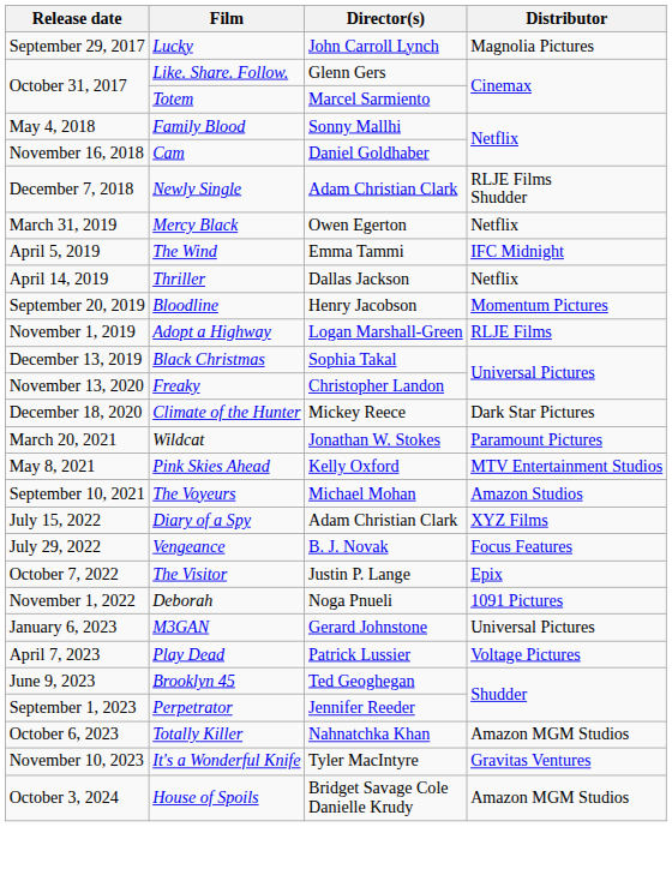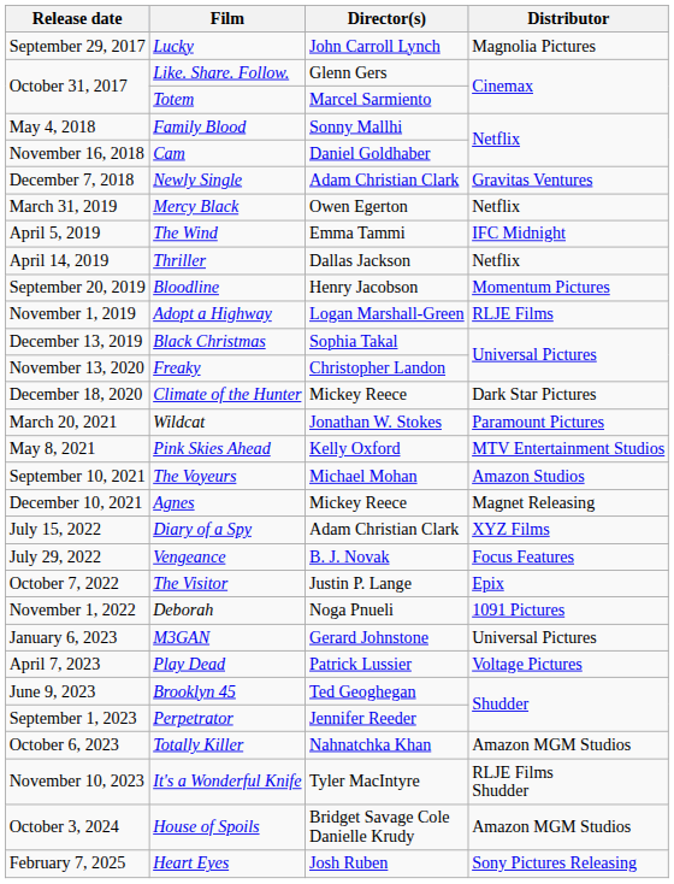 <table class="wikitable">
 <tr style="background:#b0c4de; text-align:center;">
 <th>Release date</th>
 <th>Film</th>
 <th>Director(s)</th>
 <th>Distributor</th>
 </tr>
 <tr>
 <td>September 29, 2017</td>
 <td><em><a href='#'>Lucky</a></em></td>
 <td><a href='#'>John Carroll Lynch</a></td>
 <td>Magnolia Pictures</td>
 </tr>
 <tr>
 <td rowspan="2">October 31, 2017</td>
 <td><em><a href='#'>Like. Share. Follow.</a></em></td>
 <td>Glenn Gers</td>
 <td rowspan="2"><a href='#'>Cinemax</a></td>
 </tr>
 <tr>
 <td><em><a href='#'>Totem</a></em></td>
 <td><a href='#'>Marcel Sarmiento</a></td>
 </tr>
 <tr>
 <td>May 4, 2018</td>
 <td><em><a href='#'>Family Blood</a></em></td>
 <td><a href='#'>Sonny Mallhi</a></td>
 <td rowspan="2"><a href='#'>Netflix</a></td>
 </tr>
 <tr>
 <td>November 16, 2018</td>
 <td><em><a href='#'>Cam</a></em></td>
 <td><a href='#'>Daniel Goldhaber</a></td>
 </tr>
 <tr>
 <td>December 7, 2018</td>
 <td><em><a href='#'>Newly Single</a></em></td>
 <td><a href='#'>Adam Christian Clark</a></td>
-<td>RLJE Films<br>Shudder</td>
+<td><a href='#'>Gravitas Ventures</a></td>
 </tr>
 <tr>
 <td>March 31, 2019</td>
 <td><em><a href='#'>Mercy Black</a></em></td>
 <td>Owen Egerton</td>
 <td>Netflix</td>
 </tr>
 <tr>
 <td>April 5, 2019</td>
 <td><em><a href='#'>The Wind</a></em></td>
 <td>Emma Tammi</td>
 <td><a href='#'>IFC Midnight</a></td>
 </tr>
 <tr>
 <td>April 14, 2019</td>
 <td><em><a href='#'>Thriller</a></em></td>
 <td>Dallas Jackson</td>
 <td>Netflix</td>
 </tr>
 <tr>
 <td>September 20, 2019</td>
 <td><em><a href='#'>Bloodline</a></em></td>
 <td>Henry Jacobson</td>
 <td><a href='#'>Momentum Pictures</a></td>
 </tr>
 <tr>
 <td>November 1, 2019</td>
 <td><em><a href='#'>Adopt a Highway</a></em></td>
 <td><a href='#'>Logan Marshall-Green</a></td>
 <td><a href='#'>RLJE Films</a></td>
 </tr>
 <tr>
 <td>December 13, 2019</td>
 <td><em><a href='#'>Black Christmas</a></em></td>
 <td><a href='#'>Sophia Takal</a></td>
 <td rowspan="2"><a href='#'>Universal Pictures</a></td>
 </tr>
 <tr>
 <td>November 13, 2020</td>
 <td><em><a href='#'>Freaky</a></em></td>
 <td><a href='#'>Christopher Landon</a></td>
 </tr>
 <tr>
 <td>December 18, 2020</td>
 <td><em><a href='#'>Climate of the Hunter</a></em></td>
 <td>Mickey Reece</td>
 <td>Dark Star Pictures</td>
 </tr>
 <tr>
 <td>March 20, 2021</td>
 <td><em>Wildcat</em></td>
 <td><a href='#'>Jonathan W. Stokes</a></td>
 <td><a href='#'>Paramount Pictures</a></td>
 </tr>
 <tr>
 <td>May 8, 2021</td>
 <td><em><a href='#'>Pink Skies Ahead</a></em></td>
 <td><a href='#'>Kelly Oxford</a></td>
 <td><a href='#'>MTV Entertainment Studios</a></td>
 </tr>
 <tr>
 <td>September 10, 2021</td>
 <td><em><a href='#'>The Voyeurs</a></em></td>
 <td><a href='#'>Michael Mohan</a></td>
 <td><a href='#'>Amazon Studios</a></td>
 </tr>
 <tr>
+<td>December 10, 2021</td>
+<td><em><a href='#'>Agnes</a></em></td>
+<td>Mickey Reece</td>
+<td>Magnet Releasing</td>
+</tr>
+<tr>
 <td>July 15, 2022</td>
 <td><em><a href='#'>Diary of a Spy</a></em></td>
 <td>Adam Christian Clark</td>
 <td><a href='#'>XYZ Films</a></td>
 </tr>
 <tr>
 <td>July 29, 2022</td>
 <td><em><a href='#'>Vengeance</a></em></td>
 <td><a href='#'>B. J. Novak</a></td>
 <td><a href='#'>Focus Features</a></td>
 </tr>
 <tr>
 <td>October 7, 2022</td>
 <td><em><a href='#'>The Visitor</a></em></td>
 <td>Justin P. Lange</td>
 <td><a href='#'>Epix</a></td>
 </tr>
 <tr>
 <td>November 1, 2022</td>
 <td><em>Deborah</em></td>
 <td>Noga Pnueli</td>
 <td><a href='#'>1091 Pictures</a></td>
 </tr>
 <tr>
 <td>January 6, 2023</td>
 <td><em><a href='#'>M3GAN</a></em></td>
 <td><a href='#'>Gerard Johnstone</a></td>
 <td>Universal Pictures</td>
 </tr>
 <tr>
 <td>April 7, 2023</td>
 <td><em><a href='#'>Play Dead</a></em></td>
 <td><a href='#'>Patrick Lussier</a></td>
 <td><a href='#'>Voltage Pictures</a></td>
 </tr>
 <tr>
 <td>June 9, 2023</td>
 <td><em><a href='#'>Brooklyn 45</a></em></td>
 <td><a href='#'>Ted Geoghegan</a></td>
 <td rowspan="2"><a href='#'>Shudder</a></td>
 </tr>
 <tr>
 <td>September 1, 2023</td>
 <td><em><a href='#'>Perpetrator</a></em></td>
 <td><a href='#'>Jennifer Reeder</a></td>
 </tr>
 <tr>
 <td>October 6, 2023</td>
 <td><em><a href='#'>Totally Killer</a></em></td>
 <td><a href='#'>Nahnatchka Khan</a></td>
 <td>Amazon MGM Studios</td>
 </tr>
 <tr>
 <td>November 10, 2023</td>
 <td><em><a href='#'>It's a Wonderful Knife</a></em></td>
 <td>Tyler MacIntyre</td>
-<td><a href='#'>Gravitas Ventures</a></td>
+<td>RLJE Films<br>Shudder</td>
 </tr>
 <tr>
 <td>October 3, 2024</td>
 <td><em><a href='#'>House of Spoils</a></em></td>
 <td>Bridget Savage Cole<br>Danielle Krudy</td>
 <td>Amazon MGM Studios</td>
 </tr>
+<tr>
+<td>February 7, 2025</td>
+<td><em><a href='#'>Heart Eyes</a></em></td>
+<td><a href='#'>Josh Ruben</a></td>
+<td><a href='#'>Sony Pictures Releasing</a></td>
+</tr>
 </table>
